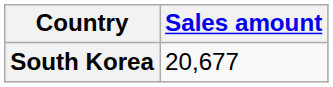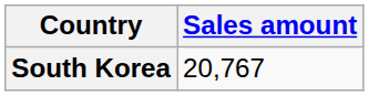 <table class="wikitable plainrowheaders">
 <tr>
 <th>Country</th>
 <th><a href='#'>Sales amount</a></th>
 </tr>
 <tr>
 <th scope="row">South Korea</th>
-<td>20,677</td>
+<td>20,767</td>
 </tr>
 </table>
